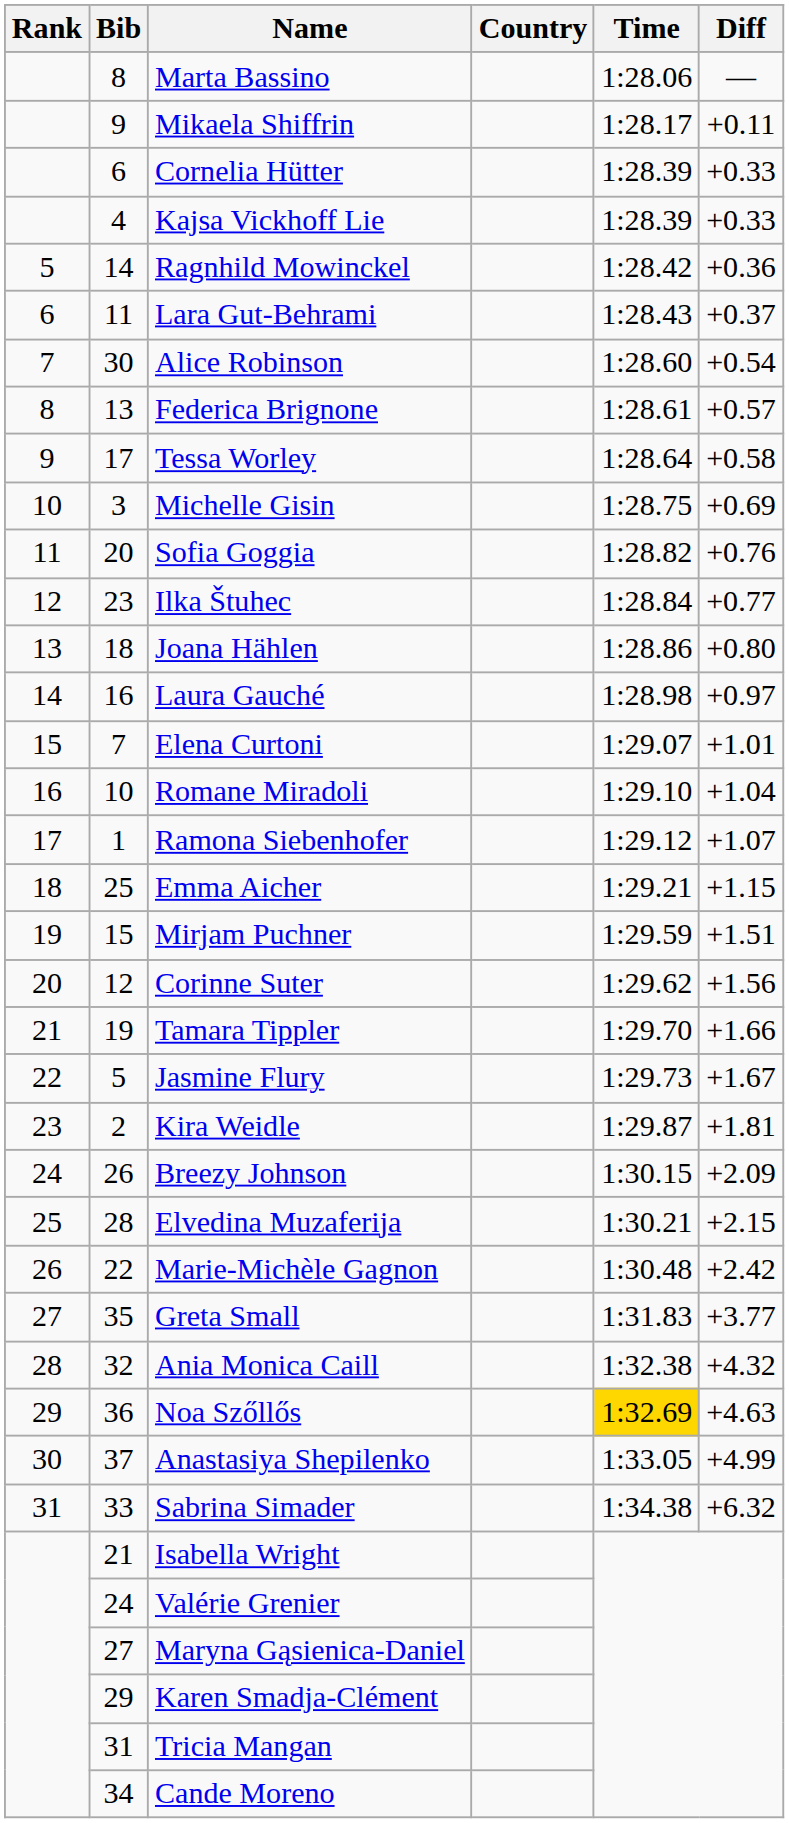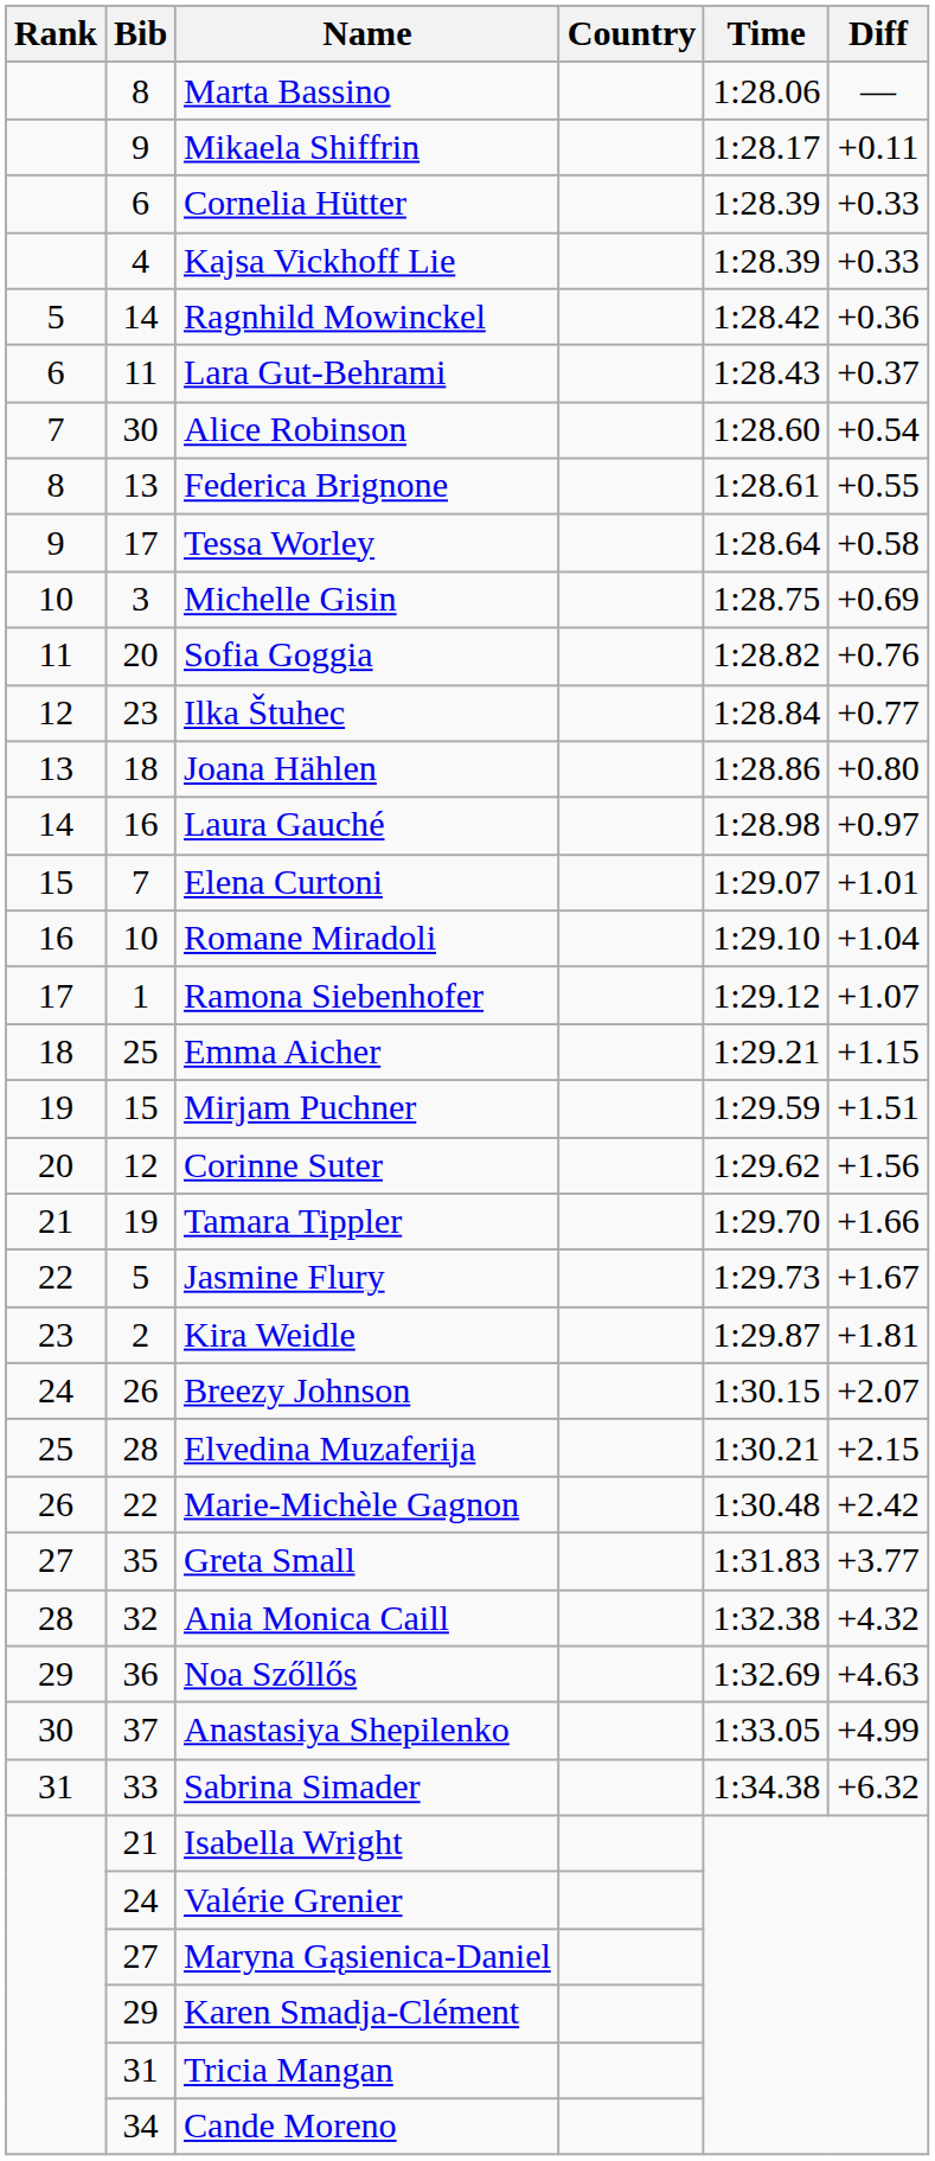 <table class="wikitable sortable" style="text-align:center">
 <tr>
 <th>Rank</th>
 <th>Bib</th>
 <th>Name</th>
 <th>Country</th>
 <th>Time</th>
 <th>Diff</th>
 </tr>
 <tr>
 <td></td>
 <td>8</td>
 <td align=left><a href='#'>Marta Bassino</a></td>
 <td align=left></td>
 <td>1:28.06</td>
 <td>—</td>
 </tr>
 <tr>
 <td></td>
 <td>9</td>
 <td align=left><a href='#'>Mikaela Shiffrin</a></td>
 <td align=left></td>
 <td>1:28.17</td>
 <td>+0.11</td>
 </tr>
 <tr>
 <td></td>
 <td>6</td>
 <td align=left><a href='#'>Cornelia Hütter</a></td>
 <td align=left></td>
 <td>1:28.39</td>
 <td>+0.33</td>
 </tr>
 <tr>
 <td></td>
 <td>4</td>
 <td align=left><a href='#'>Kajsa Vickhoff Lie</a></td>
 <td align=left></td>
 <td>1:28.39</td>
 <td>+0.33</td>
 </tr>
 <tr>
 <td>5</td>
 <td>14</td>
 <td align=left><a href='#'>Ragnhild Mowinckel</a></td>
 <td align=left></td>
 <td>1:28.42</td>
 <td>+0.36</td>
 </tr>
 <tr>
 <td>6</td>
 <td>11</td>
 <td align=left><a href='#'>Lara Gut-Behrami</a></td>
 <td align=left></td>
 <td>1:28.43</td>
 <td>+0.37</td>
 </tr>
 <tr>
 <td>7</td>
 <td>30</td>
 <td align=left><a href='#'>Alice Robinson</a></td>
 <td align=left></td>
 <td>1:28.60</td>
 <td>+0.54</td>
 </tr>
 <tr>
 <td>8</td>
 <td>13</td>
 <td align=left><a href='#'>Federica Brignone</a></td>
 <td align=left></td>
 <td>1:28.61</td>
-<td>+0.57</td>
+<td>+0.55</td>
 </tr>
 <tr>
 <td>9</td>
 <td>17</td>
 <td align=left><a href='#'>Tessa Worley</a></td>
 <td align=left></td>
 <td>1:28.64</td>
 <td>+0.58</td>
 </tr>
 <tr>
 <td>10</td>
 <td>3</td>
 <td align=left><a href='#'>Michelle Gisin</a></td>
 <td align=left></td>
 <td>1:28.75</td>
 <td>+0.69</td>
 </tr>
 <tr>
 <td>11</td>
 <td>20</td>
 <td align=left><a href='#'>Sofia Goggia</a></td>
 <td align=left></td>
 <td>1:28.82</td>
 <td>+0.76</td>
 </tr>
 <tr>
 <td>12</td>
 <td>23</td>
 <td align=left><a href='#'>Ilka Štuhec</a></td>
 <td align=left></td>
 <td>1:28.84</td>
 <td>+0.77</td>
 </tr>
 <tr>
 <td>13</td>
 <td>18</td>
 <td align=left><a href='#'>Joana Hählen</a></td>
 <td align=left></td>
 <td>1:28.86</td>
 <td>+0.80</td>
 </tr>
 <tr>
 <td>14</td>
 <td>16</td>
 <td align=left><a href='#'>Laura Gauché</a></td>
 <td align=left></td>
 <td>1:28.98</td>
 <td>+0.97</td>
 </tr>
 <tr>
 <td>15</td>
 <td>7</td>
 <td align=left><a href='#'>Elena Curtoni</a></td>
 <td align=left></td>
 <td>1:29.07</td>
 <td>+1.01</td>
 </tr>
 <tr>
 <td>16</td>
 <td>10</td>
 <td align=left><a href='#'>Romane Miradoli</a></td>
 <td align=left></td>
 <td>1:29.10</td>
 <td>+1.04</td>
 </tr>
 <tr>
 <td>17</td>
 <td>1</td>
 <td align=left><a href='#'>Ramona Siebenhofer</a></td>
 <td align=left></td>
 <td>1:29.12</td>
 <td>+1.07</td>
 </tr>
 <tr>
 <td>18</td>
 <td>25</td>
 <td align=left><a href='#'>Emma Aicher</a></td>
 <td align=left></td>
 <td>1:29.21</td>
 <td>+1.15</td>
 </tr>
 <tr>
 <td>19</td>
 <td>15</td>
 <td align=left><a href='#'>Mirjam Puchner</a></td>
 <td align=left></td>
 <td>1:29.59</td>
 <td>+1.51</td>
 </tr>
 <tr>
 <td>20</td>
 <td>12</td>
 <td align=left><a href='#'>Corinne Suter</a></td>
 <td align=left></td>
 <td>1:29.62</td>
 <td>+1.56</td>
 </tr>
 <tr>
 <td>21</td>
 <td>19</td>
 <td align=left><a href='#'>Tamara Tippler</a></td>
 <td align=left></td>
 <td>1:29.70</td>
 <td>+1.66</td>
 </tr>
 <tr>
 <td>22</td>
 <td>5</td>
 <td align=left><a href='#'>Jasmine Flury</a></td>
 <td align=left></td>
 <td>1:29.73</td>
 <td>+1.67</td>
 </tr>
 <tr>
 <td>23</td>
 <td>2</td>
 <td align=left><a href='#'>Kira Weidle</a></td>
 <td align=left></td>
 <td>1:29.87</td>
 <td>+1.81</td>
 </tr>
 <tr>
 <td>24</td>
 <td>26</td>
 <td align=left><a href='#'>Breezy Johnson</a></td>
 <td align=left></td>
 <td>1:30.15</td>
-<td>+2.09</td>
+<td>+2.07</td>
 </tr>
 <tr>
 <td>25</td>
 <td>28</td>
 <td align=left><a href='#'>Elvedina Muzaferija</a></td>
 <td align=left></td>
 <td>1:30.21</td>
 <td>+2.15</td>
 </tr>
 <tr>
 <td>26</td>
 <td>22</td>
 <td align=left><a href='#'>Marie-Michèle Gagnon</a></td>
 <td align=left></td>
 <td>1:30.48</td>
 <td>+2.42</td>
 </tr>
 <tr>
 <td>27</td>
 <td>35</td>
 <td align=left><a href='#'>Greta Small</a></td>
 <td align=left></td>
 <td>1:31.83</td>
 <td>+3.77</td>
 </tr>
 <tr>
 <td>28</td>
 <td>32</td>
 <td align=left><a href='#'>Ania Monica Caill</a></td>
 <td align=left></td>
 <td>1:32.38</td>
 <td>+4.32</td>
 </tr>
 <tr>
 <td>29</td>
 <td>36</td>
 <td align=left><a href='#'>Noa Szőllős</a></td>
 <td align=left></td>
-<td style="background: gold;">1:32.69</td>
+<td>1:32.69</td>
 <td>+4.63</td>
 </tr>
 <tr>
 <td>30</td>
 <td>37</td>
 <td align=left><a href='#'>Anastasiya Shepilenko</a></td>
 <td align=left></td>
 <td>1:33.05</td>
 <td>+4.99</td>
 </tr>
 <tr>
 <td>31</td>
 <td>33</td>
 <td align=left><a href='#'>Sabrina Simader</a></td>
 <td align=left></td>
 <td>1:34.38</td>
 <td>+6.32</td>
 </tr>
 <tr>
 <td rowspan=6></td>
 <td>21</td>
 <td align=left><a href='#'>Isabella Wright</a></td>
 <td align=left></td>
 <td colspan=2 rowspan=6></td>
 </tr>
 <tr>
 <td>24</td>
 <td align=left><a href='#'>Valérie Grenier</a></td>
 <td align=left></td>
 </tr>
 <tr>
 <td>27</td>
 <td align=left><a href='#'>Maryna Gąsienica-Daniel</a></td>
 <td align=left></td>
 </tr>
 <tr>
 <td>29</td>
 <td align=left><a href='#'>Karen Smadja-Clément</a></td>
 <td align=left></td>
 </tr>
 <tr>
 <td>31</td>
 <td align=left><a href='#'>Tricia Mangan</a></td>
 <td align=left></td>
 </tr>
 <tr>
 <td>34</td>
 <td align=left><a href='#'>Cande Moreno</a></td>
 <td align=left></td>
 </tr>
 </table>
